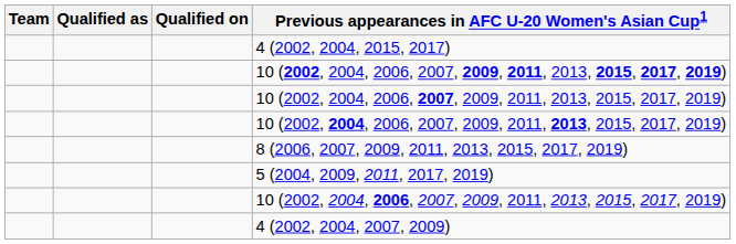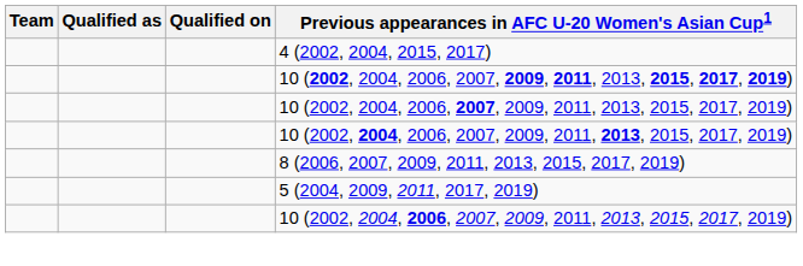 <table class="wikitable sortable">
 <tr>
 <th>Team</th>
 <th>Qualified as</th>
 <th>Qualified on</th>
 <th data-sort-type="number">Previous appearances in <a href='#'>AFC U-20 Women's Asian Cup</a><sup><strong><a href='#'>1</a></strong></sup></th>
 </tr>
 <tr>
 <td></td>
 <td></td>
 <td></td>
 <td>4 (<a href='#'>2002</a>, <a href='#'>2004</a>, <a href='#'>2015</a>, <a href='#'>2017</a>)</td>
 </tr>
 <tr>
 <td></td>
 <td></td>
 <td></td>
 <td>10 (<strong><a href='#'>2002</a></strong>, <a href='#'>2004</a>, <a href='#'>2006</a>, <a href='#'>2007</a>, <strong><a href='#'>2009</a></strong>, <strong><a href='#'>2011</a></strong>, <a href='#'>2013</a>, <strong><a href='#'>2015</a></strong>, <strong><a href='#'>2017</a></strong>, <strong><a href='#'>2019</a></strong>)</td>
 </tr>
 <tr>
 <td></td>
 <td></td>
 <td></td>
 <td>10 (<a href='#'>2002</a>, <a href='#'>2004</a>, <a href='#'>2006</a>, <strong><a href='#'>2007</a></strong>, <a href='#'>2009</a>, <a href='#'>2011</a>, <a href='#'>2013</a>, <a href='#'>2015</a>, <a href='#'>2017</a>, <a href='#'>2019</a>)</td>
 </tr>
 <tr>
 <td></td>
 <td></td>
 <td></td>
 <td>10 (<a href='#'>2002</a>, <strong><a href='#'>2004</a></strong>, <a href='#'>2006</a>, <a href='#'>2007</a>, <a href='#'>2009</a>, <a href='#'>2011</a>, <strong><a href='#'>2013</a></strong>, <a href='#'>2015</a>, <a href='#'>2017</a>, <a href='#'>2019</a>)</td>
 </tr>
 <tr>
 <td></td>
 <td></td>
 <td></td>
 <td>8 (<a href='#'>2006</a>, <a href='#'>2007</a>, <a href='#'>2009</a>, <a href='#'>2011</a>, <a href='#'>2013</a>, <a href='#'>2015</a>, <a href='#'>2017</a>, <a href='#'>2019</a>)</td>
 </tr>
 <tr>
 <td></td>
 <td></td>
 <td></td>
 <td>5 (<a href='#'>2004</a>, <a href='#'>2009</a>, <em><a href='#'>2011</a></em>, <a href='#'>2017</a>, <a href='#'>2019</a>)</td>
 </tr>
 <tr>
 <td></td>
 <td></td>
 <td></td>
 <td>10 (<a href='#'>2002</a>, <em><a href='#'>2004</a></em>, <strong><a href='#'>2006</a></strong>, <em><a href='#'>2007</a></em>, <em><a href='#'>2009</a></em>, <a href='#'>2011</a>, <em><a href='#'>2013</a></em>, <em><a href='#'>2015</a></em>, <em><a href='#'>2017</a></em>, <a href='#'>2019</a>)</td>
 </tr>
-<tr>
-<td></td>
-<td></td>
-<td></td>
-<td>4 (<a href='#'>2002</a>, <a href='#'>2004</a>, <a href='#'>2007</a>, <a href='#'>2009</a>)</td>
-</tr>
 </table>
